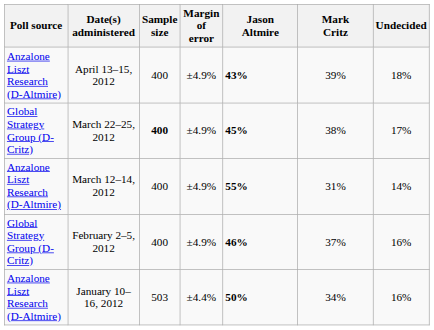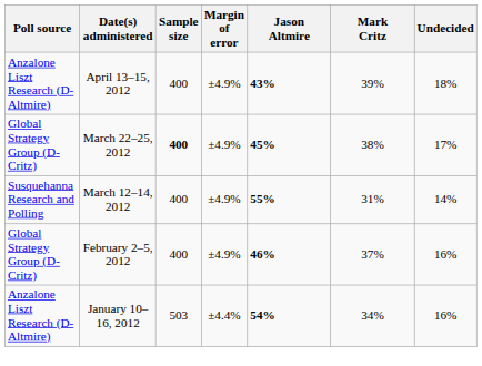 <table class="wikitable">
 <tr>
 <th>Poll source</th>
 <th>Date(s)<br>administered</th>
 <th>Sample<br>size</th>
 <th>Margin of <br>error</th>
 <th style="width:100px;">Jason<br>Altmire</th>
 <th style="width:100px;">Mark<br>Critz</th>
 <th>Undecided</th>
 </tr>
 <tr>
 <td><a href='#'>Anzalone Liszt Research (D-Altmire)</a></td>
 <td align=center>April 13–15, 2012</td>
 <td align=center>400</td>
 <td align=center>±4.9%</td>
 <td><strong>43%</strong></td>
 <td align=center>39%</td>
 <td align=center>18%</td>
 </tr>
 <tr>
 <td><a href='#'>Global Strategy Group (D-Critz)</a></td>
 <td align=center>March 22–25, 2012</td>
 <td align=center><strong>400</strong></td>
 <td align=center>±4.9%</td>
 <td><strong>45%</strong></td>
 <td align=center>38%</td>
 <td align=center>17%</td>
 </tr>
 <tr>
-<td><a href='#'>Anzalone Liszt Research (D-Altmire)</a></td>
+<td><a href='#'>Susquehanna Research and Polling</a></td>
 <td align=center>March 12–14, 2012</td>
 <td align=center>400</td>
 <td align=center>±4.9%</td>
 <td><strong>55%</strong></td>
 <td align=center>31%</td>
 <td align=center>14%</td>
 </tr>
 <tr>
 <td><a href='#'>Global Strategy Group (D-Critz)</a></td>
 <td align=center>February 2–5, 2012</td>
 <td align=center>400</td>
 <td align=center>±4.9%</td>
 <td><strong>46%</strong></td>
 <td align=center>37%</td>
 <td align=center>16%</td>
 </tr>
 <tr>
 <td><a href='#'>Anzalone Liszt Research (D-Altmire)</a></td>
 <td align=center>January 10–16, 2012</td>
 <td align=center>503</td>
 <td align=center>±4.4%</td>
-<td><strong>50%</strong></td>
+<td><strong>54%</strong></td>
 <td align=center>34%</td>
 <td align=center>16%</td>
 </tr>
 </table>
